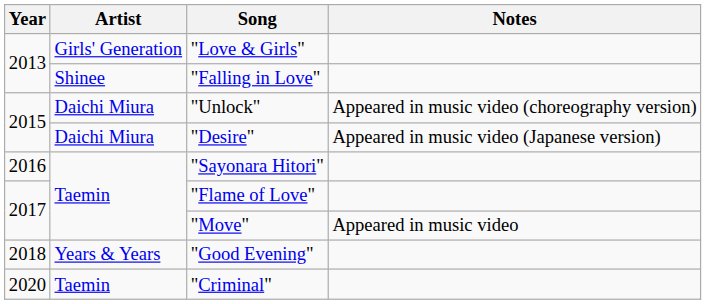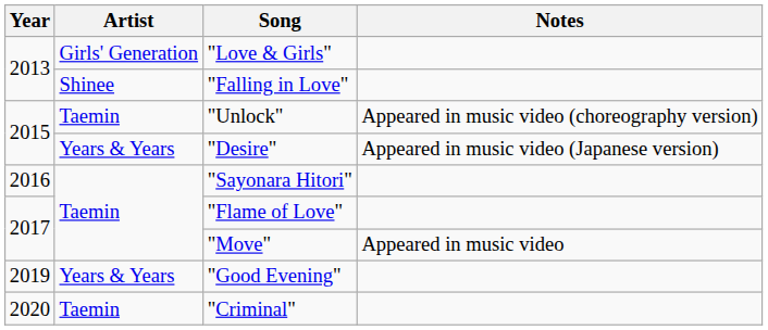 <table class="wikitable sortable">
 <tr>
 <th>Year</th>
 <th>Artist</th>
 <th>Song</th>
 <th class="unsortable">Notes</th>
 </tr>
 <tr>
 <td rowspan="2">2013</td>
 <td><a href='#'>Girls' Generation</a></td>
 <td>"<a href='#'>Love & Girls</a>"</td>
 <td></td>
 </tr>
 <tr>
 <td><a href='#'>Shinee</a></td>
 <td>"<a href='#'>Falling in Love</a>"</td>
 <td></td>
 </tr>
 <tr>
 <td rowspan="2">2015</td>
-<td><a href='#'>Daichi Miura</a></td>
+<td><a href='#'>Taemin</a></td>
 <td>"Unlock"</td>
 <td>Appeared in music video (choreography version)</td>
 </tr>
 <tr>
-<td><a href='#'>Daichi Miura</a></td>
+<td><a href='#'>Years & Years</a></td>
 <td>"<a href='#'>Desire</a>"</td>
 <td>Appeared in music video (Japanese version)</td>
 </tr>
 <tr>
 <td>2016</td>
 <td rowspan="3"><a href='#'>Taemin</a></td>
 <td>"<a href='#'>Sayonara Hitori</a>"</td>
 <td></td>
 </tr>
 <tr>
 <td rowspan="2">2017</td>
 <td>"<a href='#'>Flame of Love</a>"</td>
 <td></td>
 </tr>
 <tr>
 <td>"<a href='#'>Move</a>"</td>
 <td>Appeared in music video</td>
 </tr>
 <tr>
-<td>2018</td>
+<td>2019</td>
 <td><a href='#'>Years & Years</a></td>
 <td>"<a href='#'>Good Evening</a>"</td>
 <td></td>
 </tr>
 <tr>
 <td>2020</td>
 <td><a href='#'>Taemin</a></td>
 <td>"<a href='#'>Criminal</a>"</td>
 <td></td>
 </tr>
 </table>
